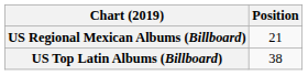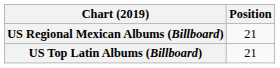 <table class="wikitable sortable plainrowheaders" style="text-align:center">
 <tr>
 <th scope="col">Chart (2019)</th>
 <th scope="col">Position</th>
 </tr>
 <tr>
 <th scope="row">US Regional Mexican Albums (<em>Billboard</em>)</th>
 <td>21</td>
 </tr>
 <tr>
 <th scope="row">US Top Latin Albums (<em>Billboard</em>)</th>
-<td>38</td>
+<td>21</td>
 </tr>
 </table>
